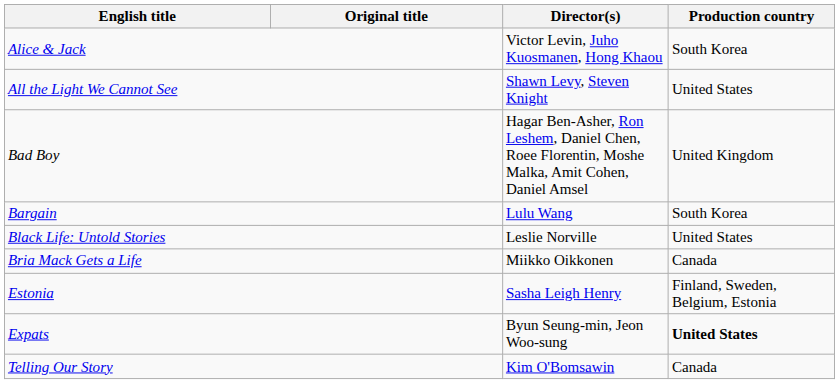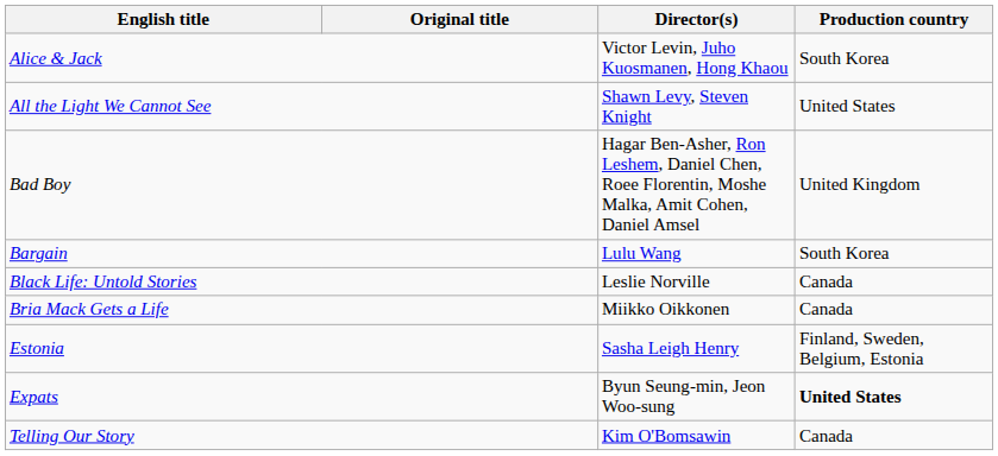 <table class="sortable wikitable" width="100%" cellpadding="5">
 <tr>
 <th scope="col" width="32%">English title</th>
 <th scope="col" width="28%">Original title</th>
 <th scope="col" width="20%">Director(s)</th>
 <th scope="col" width="20%">Production country</th>
 </tr>
 <tr>
 <td colspan=2><em><a href='#'>Alice & Jack</a></em></td>
 <td>Victor Levin, <a href='#'>Juho Kuosmanen</a>, <a href='#'>Hong Khaou</a></td>
 <td>South Korea</td>
 </tr>
 <tr>
 <td colspan=2><em><a href='#'>All the Light We Cannot See</a></em></td>
 <td><a href='#'>Shawn Levy</a>, <a href='#'>Steven Knight</a></td>
 <td>United States</td>
 </tr>
 <tr>
 <td colspan=2><em>Bad Boy</em></td>
 <td>Hagar Ben-Asher, <a href='#'>Ron Leshem</a>, Daniel Chen, Roee Florentin, Moshe Malka, Amit Cohen, Daniel Amsel</td>
 <td>United Kingdom</td>
 </tr>
 <tr>
 <td colspan=2><em><a href='#'>Bargain</a></em></td>
 <td><a href='#'>Lulu Wang</a></td>
 <td>South Korea</td>
 </tr>
 <tr>
 <td colspan=2><em><a href='#'>Black Life: Untold Stories</a></em></td>
 <td>Leslie Norville</td>
-<td>United States</td>
+<td>Canada</td>
 </tr>
 <tr>
 <td colspan=2><em><a href='#'>Bria Mack Gets a Life</a></em></td>
 <td>Miikko Oikkonen</td>
 <td>Canada</td>
 </tr>
 <tr>
 <td colspan=2><em><a href='#'>Estonia</a></em></td>
 <td><a href='#'>Sasha Leigh Henry</a></td>
 <td>Finland, Sweden, Belgium, Estonia</td>
 </tr>
 <tr>
 <td colspan=2><em><a href='#'>Expats</a></em></td>
 <td>Byun Seung-min, Jeon Woo-sung</td>
 <td><strong>United States</strong></td>
 </tr>
 <tr>
 <td colspan=2><em><a href='#'>Telling Our Story</a></em></td>
 <td><a href='#'>Kim O'Bomsawin</a></td>
 <td>Canada</td>
 </tr>
 </table>
